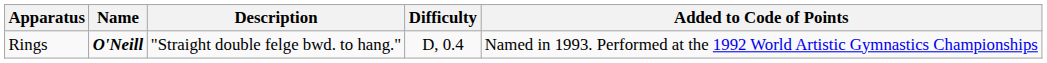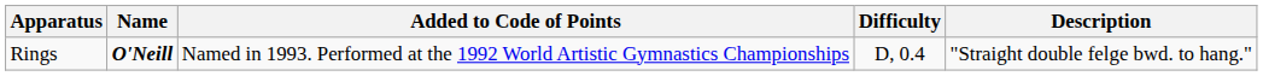 <table class="wikitable">
 <tr>
 <th scope="col">Apparatus</th>
 <th scope="col">Name</th>
+<th scope="col">Added to Code of Points</th>
+<th scope="col">Difficulty</th>
 <th scope="col">Description</th>
-<th scope="col">Difficulty</th>
-<th scope="col">Added to Code of Points</th>
 </tr>
 <tr>
 <td>Rings</td>
 <td><strong><em>O'Neill</em></strong></td>
+<td>Named in 1993. Performed at the <a href='#'>1992 World Artistic Gymnastics Championships</a></td>
+<td align=center>D, 0.4</td>
 <td>"Straight double felge bwd. to hang."</td>
-<td align=center>D, 0.4</td>
-<td>Named in 1993. Performed at the <a href='#'>1992 World Artistic Gymnastics Championships</a></td>
 </tr>
 </table>
